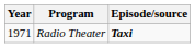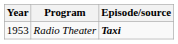 <table class="wikitable">
 <tr>
 <th>Year</th>
 <th>Program</th>
 <th>Episode/source</th>
 </tr>
 <tr>
-<td>1971</td>
+<td>1953</td>
 <td><em>Radio Theater</em></td>
 <td><strong><em>Taxi</em></strong></td>
 </tr>
 </table>
